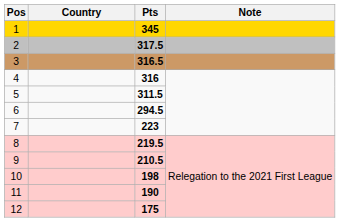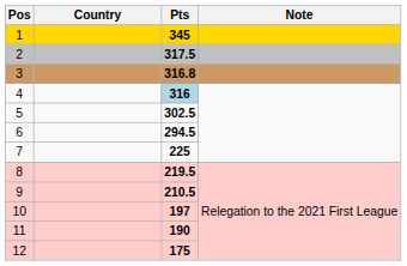 <table class="wikitable" style="text-align: center; font-size:95%">
 <tr>
 <th width="25">Pos</th>
 <th width="150">Country</th>
 <th width="25">Pts</th>
 <th>Note</th>
 </tr>
 <tr style="background:gold;">
 <td>1</td>
 <td align="left"><strong></strong></td>
 <td><strong>345</strong></td>
 <td></td>
 </tr>
 <tr style="background:silver;">
 <td>2</td>
 <td align="left"><strong></strong></td>
 <td><strong>317.5</strong></td>
 <td></td>
 </tr>
 <tr style="background:#c96;">
 <td>3</td>
 <td align="left"><strong></strong></td>
-<td><strong>316.5</strong></td>
+<td><strong>316.8</strong></td>
 <td></td>
 </tr>
 <tr>
 <td>4</td>
 <td align="left"><strong></strong></td>
-<td><strong>316</strong></td>
+<td style="background: lightblue;"><strong>316</strong></td>
 </tr>
 <tr>
 <td>5</td>
 <td align="left"><strong></strong></td>
-<td><strong>311.5</strong></td>
+<td><strong>302.5</strong></td>
 </tr>
 <tr>
 <td>6</td>
 <td align="left"><strong></strong></td>
 <td><strong>294.5</strong></td>
 </tr>
 <tr>
 <td>7</td>
 <td align="left"><strong></strong></td>
-<td><strong>223</strong></td>
+<td><strong>225</strong></td>
 </tr>
 <tr bgcolor=ffcccc>
 <td>8</td>
 <td align="left"><strong></strong></td>
 <td><strong>219.5</strong></td>
 <td rowspan=5>Relegation to the 2021 First League</td>
 </tr>
 <tr bgcolor=ffcccc>
 <td>9</td>
 <td align="left"><strong></strong></td>
 <td><strong>210.5</strong></td>
 </tr>
 <tr bgcolor=ffcccc>
 <td>10</td>
 <td align="left"><strong></strong></td>
-<td><strong>198</strong></td>
+<td><strong>197</strong></td>
 </tr>
 <tr bgcolor=ffcccc>
 <td>11</td>
 <td align="left"><strong></strong></td>
 <td><strong>190</strong></td>
 </tr>
 <tr bgcolor=ffcccc>
 <td>12</td>
 <td align="left"><strong></strong></td>
 <td><strong>175</strong></td>
 </tr>
 </table>
